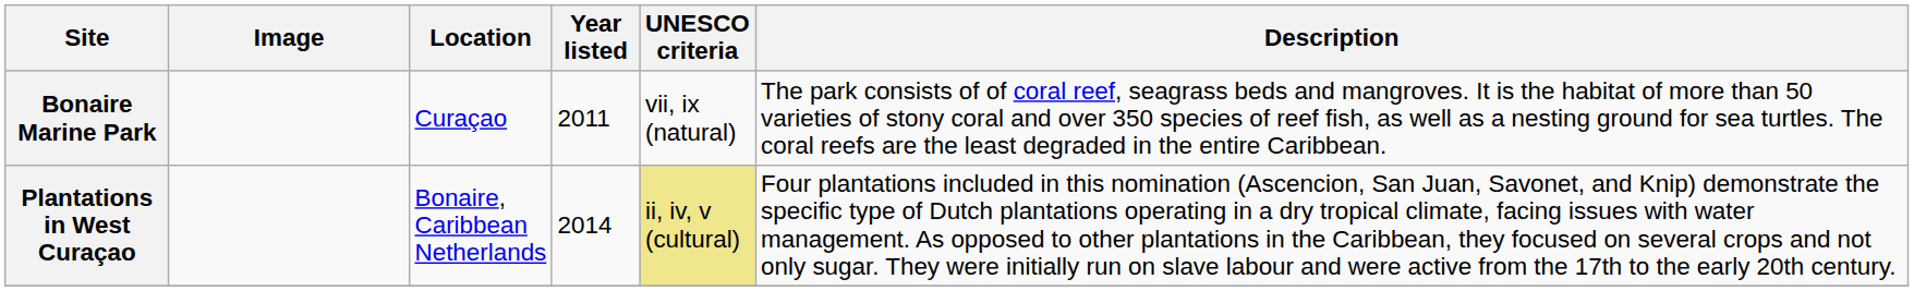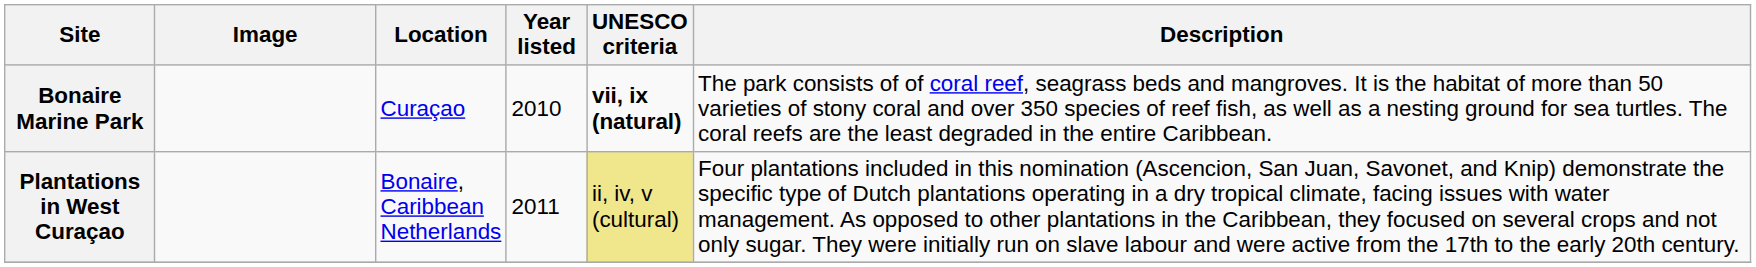 <table class="wikitable sortable plainrowheaders">
 <tr>
 <th style="width:100px;" scope="col">Site</th>
 <th class="unsortable"  style="width:150px;" scope="col">Image</th>
 <th style="width:80px;" scope="col">Location</th>
 <th style="width:50px;" scope="col">Year listed</th>
 <th style="width:60px;" scope="col">UNESCO criteria</th>
 <th scope="col" class="unsortable">Description</th>
 </tr>
 <tr>
 <th scope="row">Bonaire Marine Park</th>
 <td></td>
 <td><a href='#'>Curaçao</a></td>
-<td>2011</td>
-<td>vii, ix (natural)</td>
+<td>2010</td>
+<td><strong>vii, ix (natural)</strong></td>
 <td>The park consists of  of <a href='#'>coral reef</a>, seagrass beds and mangroves. It is the habitat of more than 50 varieties of stony coral and over 350 species of reef fish, as well as a nesting ground for sea turtles. The coral reefs are the least degraded in the entire Caribbean.</td>
 </tr>
 <tr>
 <th scope="row">Plantations in West Curaçao</th>
 <td></td>
 <td><a href='#'>Bonaire</a>, <a href='#'>Caribbean Netherlands</a></td>
-<td>2014</td>
+<td>2011</td>
 <td style="background: khaki;">ii, iv, v (cultural)</td>
 <td>Four plantations included in this nomination (Ascencion, San Juan, Savonet, and Knip) demonstrate the specific type of Dutch plantations operating in a dry tropical climate, facing issues with water management. As opposed to other plantations in the Caribbean, they focused on several crops and not only sugar. They were initially run on slave labour and were active from the 17th to the early 20th century.</td>
 </tr>
 <tr>
 </tr>
 </table>
